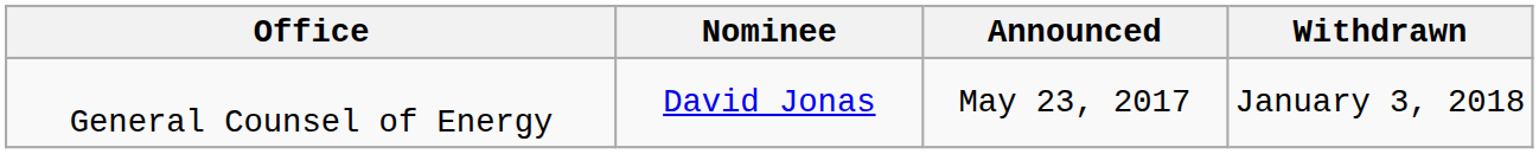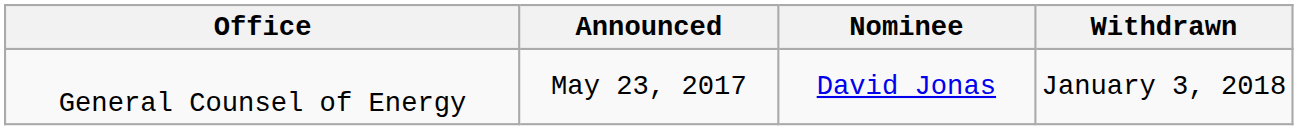 <table class="wikitable sortable" style="text-align:center">
 <tr>
 <th style="width:40%;">Office</th>
+<th style="width:20%;">Announced</th>
 <th style="width:20%;">Nominee</th>
-<th style="width:20%;">Announced</th>
 <th style="width:20%;">Withdrawn</th>
 </tr>
 <tr>
 <td><br>General Counsel of Energy</td>
+<td>May 23, 2017</td>
 <td><a href='#'>David Jonas</a></td>
-<td>May 23, 2017</td>
 <td>January 3, 2018</td>
 </tr>
 </table>
